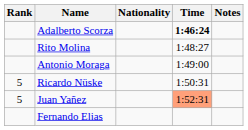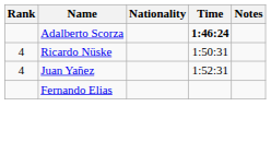 <table class="wikitable sortable" style="text-align:center">
 <tr>
 <th>Rank</th>
 <th>Name</th>
 <th>Nationality</th>
 <th>Time</th>
 <th>Notes</th>
 </tr>
 <tr>
 <td></td>
 <td align=left><a href='#'>Adalberto Scorza</a></td>
 <td align=left></td>
 <td><strong>1:46:24</strong></td>
 <td></td>
 </tr>
 <tr>
-<td></td>
-<td align=left><a href='#'>Rito Molina</a></td>
-<td align=left></td>
-<td>1:48:27</td>
-<td></td>
-</tr>
-<tr>
-<td></td>
-<td align=left><a href='#'>Antonio Moraga</a></td>
-<td align=left></td>
-<td>1:49:00</td>
-<td></td>
-</tr>
-<tr>
-<td>5</td>
+<td>4</td>
 <td align=left><a href='#'>Ricardo Nüske</a></td>
 <td align=left></td>
 <td>1:50:31</td>
 <td></td>
 </tr>
 <tr>
-<td>5</td>
+<td>4</td>
 <td align=left><a href='#'>Juan Yañez</a></td>
 <td align=left></td>
-<td style="background: lightsalmon;">1:52:31</td>
+<td>1:52:31</td>
 <td></td>
 </tr>
 <tr>
 <td></td>
 <td align=left><a href='#'>Fernando Elias</a></td>
 <td align=left></td>
 <td></td>
 <td></td>
 </tr>
 </table>
